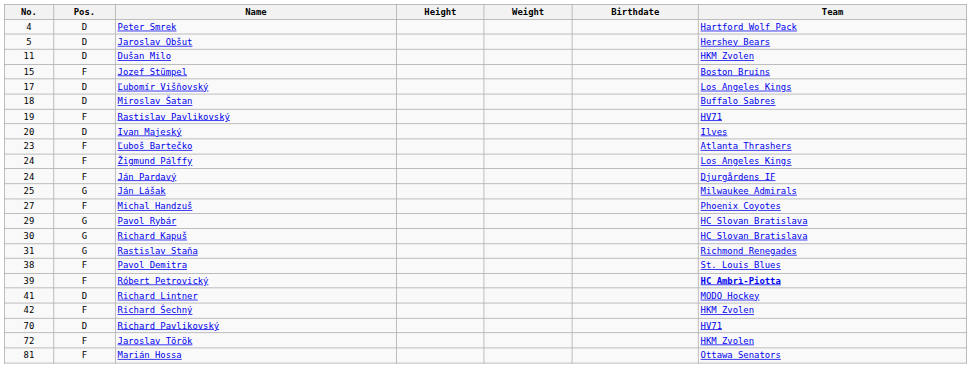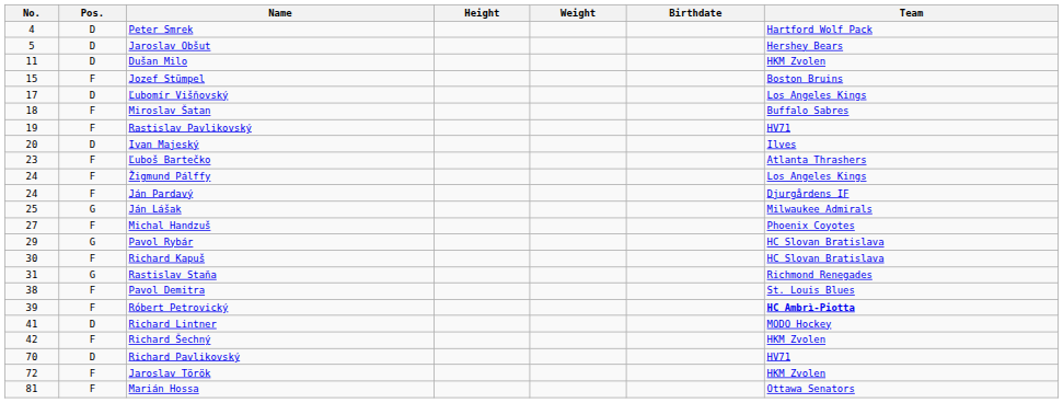 <table class="wikitable sortable" width="80%" style="font-size: 90%; text-align: center;">
 <tr>
 <th>No.</th>
 <th>Pos.</th>
 <th>Name</th>
 <th>Height</th>
 <th>Weight</th>
 <th>Birthdate</th>
 <th>Team</th>
 </tr>
 <tr>
 <td>4</td>
 <td>D</td>
 <td style="text-align:left;"><a href='#'>Peter Smrek</a></td>
 <td></td>
 <td></td>
 <td style="text-align:right;"></td>
 <td style="text-align:left;"> <a href='#'>Hartford Wolf Pack</a></td>
 </tr>
 <tr>
 <td>5</td>
 <td>D</td>
 <td style="text-align:left;"><a href='#'>Jaroslav Obšut</a></td>
 <td></td>
 <td></td>
 <td style="text-align:right;"></td>
 <td style="text-align:left;"> <a href='#'>Hershey Bears</a></td>
 </tr>
 <tr>
 <td>11</td>
 <td>D</td>
 <td style="text-align:left;"><a href='#'>Dušan Milo</a></td>
 <td></td>
 <td></td>
 <td style="text-align:right;"></td>
 <td style="text-align:left;"> <a href='#'>HKM Zvolen</a></td>
 </tr>
 <tr>
 <td>15</td>
 <td>F</td>
 <td style="text-align:left;"><a href='#'>Jozef Stümpel</a></td>
 <td></td>
 <td></td>
 <td style="text-align:right;"></td>
 <td style="text-align:left;"> <a href='#'>Boston Bruins</a></td>
 </tr>
 <tr>
 <td>17</td>
 <td>D</td>
 <td style="text-align:left;"><a href='#'>Ľubomír Višňovský</a></td>
 <td></td>
 <td></td>
 <td style="text-align:right;"></td>
 <td style="text-align:left;"> <a href='#'>Los Angeles Kings</a></td>
 </tr>
 <tr>
 <td>18</td>
-<td>D</td>
+<td>F</td>
 <td style="text-align:left;"><a href='#'>Miroslav Šatan</a></td>
 <td></td>
 <td></td>
 <td style="text-align:right;"></td>
 <td style="text-align:left;"> <a href='#'>Buffalo Sabres</a></td>
 </tr>
 <tr>
 <td>19</td>
 <td>F</td>
 <td style="text-align:left;"><a href='#'>Rastislav Pavlikovský</a></td>
 <td></td>
 <td></td>
 <td style="text-align:right;"></td>
 <td style="text-align:left;"> <a href='#'>HV71</a></td>
 </tr>
 <tr>
 <td>20</td>
 <td>D</td>
 <td style="text-align:left;"><a href='#'>Ivan Majeský</a></td>
 <td></td>
 <td></td>
 <td style="text-align:right;"></td>
 <td style="text-align:left;"> <a href='#'>Ilves</a></td>
 </tr>
 <tr>
 <td>23</td>
 <td>F</td>
 <td style="text-align:left;"><a href='#'>Ľuboš Bartečko</a></td>
 <td></td>
 <td></td>
 <td style="text-align:right;"></td>
 <td style="text-align:left;"> <a href='#'>Atlanta Thrashers</a></td>
 </tr>
 <tr>
 <td>24</td>
 <td>F</td>
 <td style="text-align:left;"><a href='#'>Žigmund Pálffy</a></td>
 <td></td>
 <td></td>
 <td style="text-align:right;"></td>
 <td style="text-align:left;"> <a href='#'>Los Angeles Kings</a></td>
 </tr>
 <tr>
 <td>24</td>
 <td>F</td>
 <td style="text-align:left;"><a href='#'>Ján Pardavý</a></td>
 <td></td>
 <td></td>
 <td style="text-align:right;"></td>
 <td style="text-align:left;"> <a href='#'>Djurgårdens IF</a></td>
 </tr>
 <tr>
 <td>25</td>
 <td>G</td>
 <td style="text-align:left;"><a href='#'>Ján Lášak</a></td>
 <td></td>
 <td></td>
 <td style="text-align:right;"></td>
 <td style="text-align:left;"> <a href='#'>Milwaukee Admirals</a></td>
 </tr>
 <tr>
 <td>27</td>
 <td>F</td>
 <td style="text-align:left;"><a href='#'>Michal Handzuš</a></td>
 <td></td>
 <td></td>
 <td style="text-align:right;"></td>
 <td style="text-align:left;"> <a href='#'>Phoenix Coyotes</a></td>
 </tr>
 <tr>
 <td>29</td>
 <td>G</td>
 <td style="text-align:left;"><a href='#'>Pavol Rybár</a></td>
 <td></td>
 <td></td>
 <td style="text-align:right;"></td>
 <td style="text-align:left;"> <a href='#'>HC Slovan Bratislava</a></td>
 </tr>
 <tr>
 <td>30</td>
-<td>G</td>
+<td>F</td>
 <td style="text-align:left;"><a href='#'>Richard Kapuš</a></td>
 <td></td>
 <td></td>
 <td style="text-align:right;"></td>
 <td style="text-align:left;"> <a href='#'>HC Slovan Bratislava</a></td>
 </tr>
 <tr>
 <td>31</td>
 <td>G</td>
 <td style="text-align:left;"><a href='#'>Rastislav Staňa</a></td>
 <td></td>
 <td></td>
 <td style="text-align:right;"></td>
 <td style="text-align:left;"> <a href='#'>Richmond Renegades</a></td>
 </tr>
 <tr>
 <td>38</td>
 <td>F</td>
 <td style="text-align:left;"><a href='#'>Pavol Demitra</a></td>
 <td></td>
 <td></td>
 <td style="text-align:right;"></td>
 <td style="text-align:left;"> <a href='#'>St. Louis Blues</a></td>
 </tr>
 <tr>
 <td>39</td>
 <td>F</td>
 <td style="text-align:left;"><a href='#'>Róbert Petrovický</a></td>
 <td></td>
 <td></td>
 <td style="text-align:right;"></td>
 <td style="text-align:left;"><strong> <a href='#'>HC Ambrì-Piotta</a></strong></td>
 </tr>
 <tr>
 <td>41</td>
 <td>D</td>
 <td style="text-align:left;"><a href='#'>Richard Lintner</a></td>
 <td></td>
 <td></td>
 <td style="text-align:right;"></td>
 <td style="text-align:left;"> <a href='#'>MODO Hockey</a></td>
 </tr>
 <tr>
 <td>42</td>
 <td>F</td>
 <td style="text-align:left;"><a href='#'>Richard Šechný</a></td>
 <td></td>
 <td></td>
 <td style="text-align:right;"></td>
 <td style="text-align:left;"> <a href='#'>HKM Zvolen</a></td>
 </tr>
 <tr>
 <td>70</td>
 <td>D</td>
 <td style="text-align:left;"><a href='#'>Richard Pavlikovský</a></td>
 <td></td>
 <td></td>
 <td style="text-align:right;"></td>
 <td style="text-align:left;"> <a href='#'>HV71</a></td>
 </tr>
 <tr>
 <td>72</td>
 <td>F</td>
 <td style="text-align:left;"><a href='#'>Jaroslav Török</a></td>
 <td></td>
 <td></td>
 <td style="text-align:right;"></td>
 <td style="text-align:left;"> <a href='#'>HKM Zvolen</a></td>
 </tr>
 <tr>
 <td>81</td>
 <td>F</td>
 <td style="text-align:left;"><a href='#'>Marián Hossa</a></td>
 <td></td>
 <td></td>
 <td style="text-align:right;"></td>
 <td style="text-align:left;"> <a href='#'>Ottawa Senators</a></td>
 </tr>
 </table>
